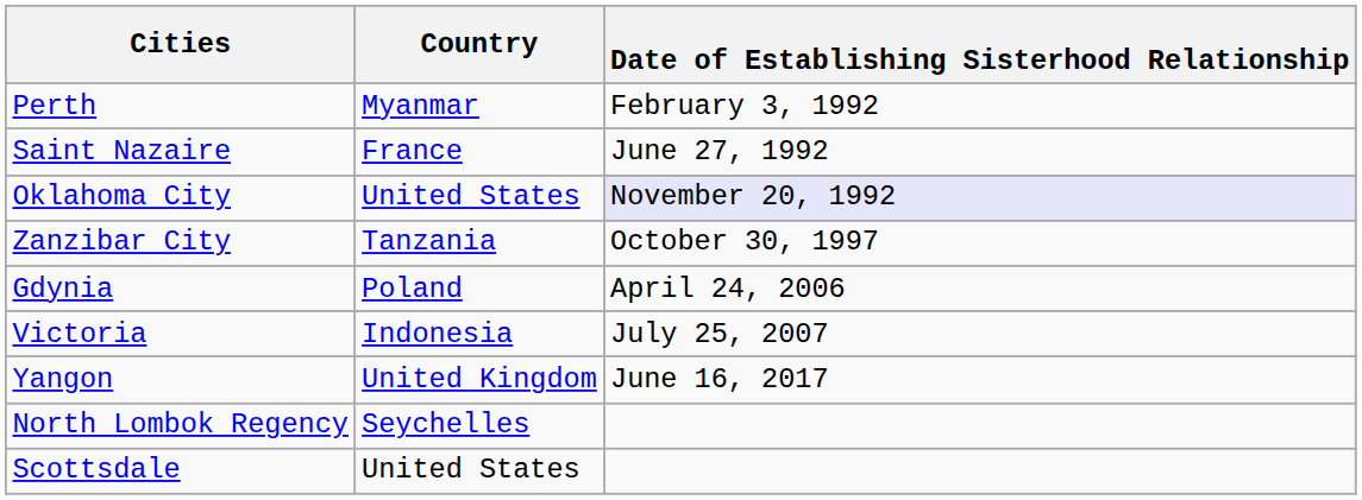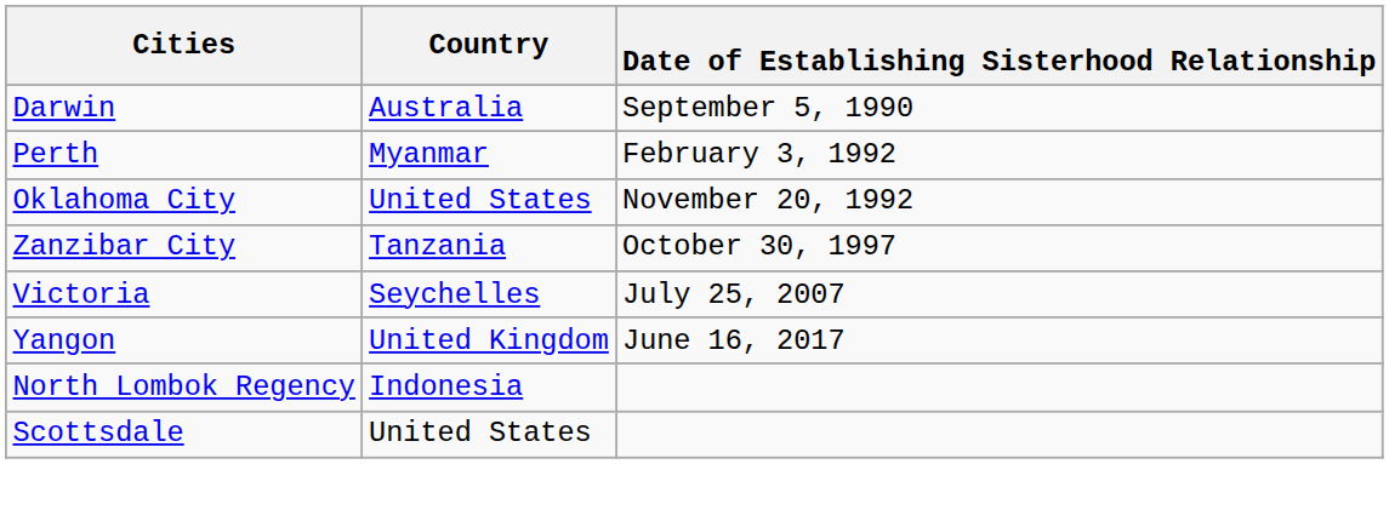 <table class="wikitable sortable">
 <tr>
 <th>Cities</th>
 <th>Country</th>
 <th><br>Date of Establishing Sisterhood Relationship</th>
 </tr>
 <tr>
+<td><a href='#'>Darwin</a></td>
+<td><a href='#'>Australia</a></td>
+<td>September 5, 1990</td>
+</tr>
+<tr>
 <td><a href='#'>Perth</a></td>
 <td><a href='#'>Myanmar</a></td>
 <td>February 3, 1992</td>
 </tr>
 <tr>
-<td><a href='#'>Saint Nazaire</a></td>
-<td><a href='#'>France</a></td>
-<td>June 27, 1992</td>
-</tr>
-<tr>
 <td><a href='#'>Oklahoma City</a></td>
 <td><a href='#'>United States</a></td>
-<td style="background: lavender;">November 20, 1992</td>
+<td>November 20, 1992</td>
 </tr>
 <tr>
 <td><a href='#'>Zanzibar City</a></td>
 <td><a href='#'>Tanzania</a></td>
 <td>October 30, 1997</td>
 </tr>
 <tr>
-<td><a href='#'>Gdynia</a></td>
-<td><a href='#'>Poland</a></td>
-<td>April 24, 2006</td>
-</tr>
-<tr>
 <td><a href='#'>Victoria</a></td>
-<td><a href='#'>Indonesia</a></td>
+<td><a href='#'>Seychelles</a></td>
 <td>July 25, 2007</td>
 </tr>
 <tr>
 <td><a href='#'>Yangon</a></td>
 <td><a href='#'>United Kingdom</a></td>
 <td>June 16, 2017</td>
 </tr>
 <tr>
 <td><a href='#'>North Lombok Regency</a></td>
-<td><a href='#'>Seychelles</a></td>
+<td><a href='#'>Indonesia</a></td>
 <td></td>
 </tr>
 <tr>
 <td><a href='#'>Scottsdale</a></td>
 <td>United States</td>
 <td></td>
 </tr>
 </table>
